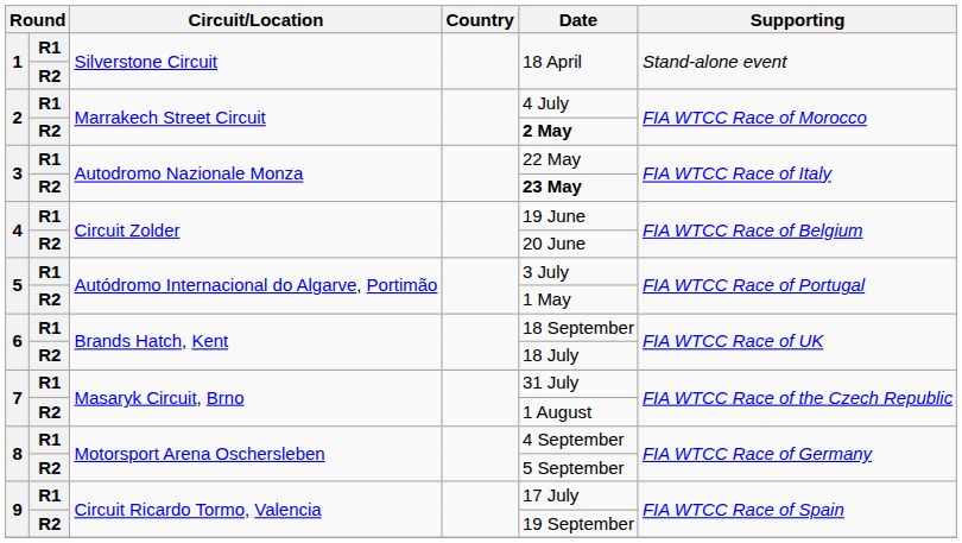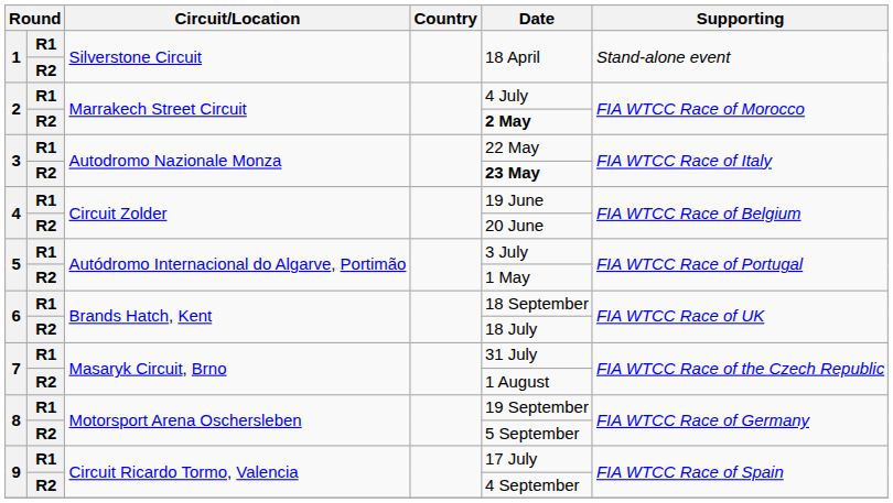 <table class="wikitable" style="font-size: 85%;">
 <tr>
 <th colspan=2>Round</th>
 <th>Circuit/Location</th>
 <th>Country</th>
 <th>Date</th>
 <th>Supporting</th>
 </tr>
 <tr>
 <th rowspan=2>1</th>
 <th>R1</th>
 <td rowspan=2><a href='#'>Silverstone Circuit</a></td>
 <td rowspan=2></td>
 <td rowspan=2>18 April</td>
 <td rowspan=2><em>Stand-alone event</em></td>
 </tr>
 <tr>
 <th>R2</th>
 </tr>
 <tr>
 <th rowspan=2>2</th>
 <th>R1</th>
 <td rowspan=2><a href='#'>Marrakech Street Circuit</a></td>
 <td rowspan=2></td>
 <td>4 July</td>
 <td rowspan=2><em><a href='#'>FIA WTCC Race of Morocco</a></em></td>
 </tr>
 <tr>
 <th>R2</th>
 <td><strong>2 May</strong></td>
 </tr>
 <tr>
 <th rowspan=2>3</th>
 <th>R1</th>
 <td rowspan=2><a href='#'>Autodromo Nazionale Monza</a></td>
 <td rowspan=2></td>
 <td>22 May</td>
 <td rowspan=2><em><a href='#'>FIA WTCC Race of Italy</a></em></td>
 </tr>
 <tr>
 <th>R2</th>
 <td><strong>23 May</strong></td>
 </tr>
 <tr>
 <th rowspan=2>4</th>
 <th>R1</th>
 <td rowspan=2><a href='#'>Circuit Zolder</a></td>
 <td rowspan=2></td>
 <td>19 June</td>
 <td rowspan=2><em><a href='#'>FIA WTCC Race of Belgium</a></em></td>
 </tr>
 <tr>
 <th>R2</th>
 <td>20 June</td>
 </tr>
 <tr>
 <th rowspan=2>5</th>
 <th>R1</th>
 <td rowspan=2><a href='#'>Autódromo Internacional do Algarve</a>, <a href='#'>Portimão</a></td>
 <td rowspan=2></td>
 <td>3 July</td>
 <td rowspan=2><em><a href='#'>FIA WTCC Race of Portugal</a></em></td>
 </tr>
 <tr>
 <th>R2</th>
 <td>1 May</td>
 </tr>
 <tr>
 <th rowspan=2>6</th>
 <th>R1</th>
 <td rowspan=2><a href='#'>Brands Hatch</a>, <a href='#'>Kent</a></td>
 <td rowspan=2></td>
 <td>18 September</td>
 <td rowspan=2><em><a href='#'>FIA WTCC Race of UK</a></em></td>
 </tr>
 <tr>
 <th>R2</th>
 <td>18 July</td>
 </tr>
 <tr>
 <th rowspan=2>7</th>
 <th>R1</th>
 <td rowspan=2><a href='#'>Masaryk Circuit</a>, <a href='#'>Brno</a></td>
 <td rowspan=2></td>
 <td>31 July</td>
 <td rowspan=2><em><a href='#'>FIA WTCC Race of the Czech Republic</a></em></td>
 </tr>
 <tr>
 <th>R2</th>
 <td>1 August</td>
 </tr>
 <tr>
 <th rowspan=2>8</th>
 <th>R1</th>
 <td rowspan=2><a href='#'>Motorsport Arena Oschersleben</a></td>
 <td rowspan=2></td>
-<td>4 September</td>
+<td>19 September</td>
 <td rowspan=2><em><a href='#'>FIA WTCC Race of Germany</a></em></td>
 </tr>
 <tr>
 <th>R2</th>
 <td>5 September</td>
 </tr>
 <tr>
 <th rowspan=2>9</th>
 <th>R1</th>
 <td rowspan=2><a href='#'>Circuit Ricardo Tormo</a>, <a href='#'>Valencia</a></td>
 <td rowspan=2></td>
 <td>17 July</td>
 <td rowspan=2><em><a href='#'>FIA WTCC Race of Spain</a></em></td>
 </tr>
 <tr>
 <th>R2</th>
-<td>19 September</td>
+<td>4 September</td>
 </tr>
 <tr>
 </tr>
 </table>
